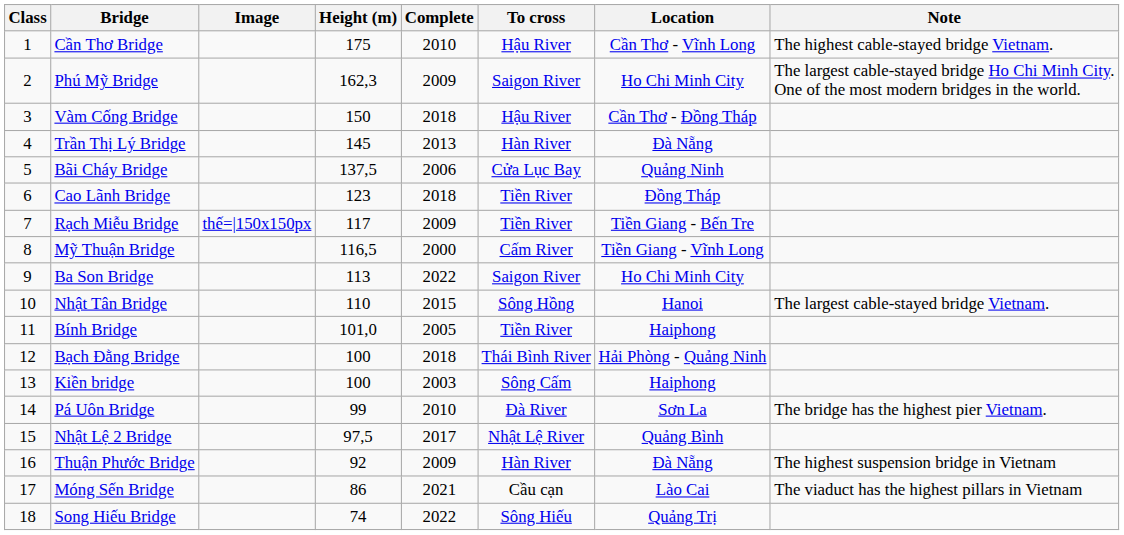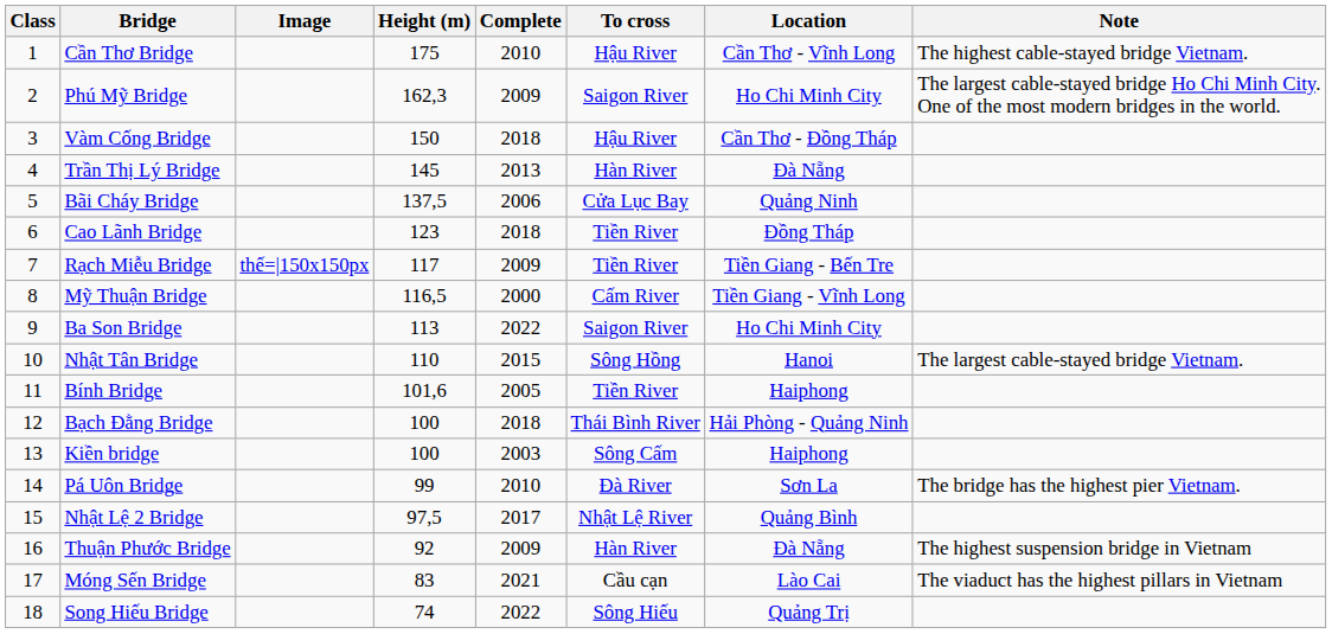 <table class="wikitable sortable">
 <tr>
 <th>Class</th>
 <th>Bridge</th>
 <th>Image</th>
 <th>Height (m)</th>
 <th>Complete</th>
 <th>To cross</th>
 <th>Location</th>
 <th>Note</th>
 </tr>
 <tr>
 <td align="center">1</td>
 <td><a href='#'>Cần Thơ Bridge</a></td>
 <td align="center"></td>
 <td align="center">175</td>
 <td align="center">2010</td>
 <td align="center"><a href='#'>Hậu River</a></td>
 <td align="center"><a href='#'>Cần Thơ</a> - <a href='#'>Vĩnh Long</a></td>
 <td>The highest cable-stayed bridge <a href='#'>Vietnam</a>.</td>
 </tr>
 <tr>
 <td align="center">2</td>
 <td><a href='#'>Phú Mỹ Bridge</a></td>
 <td align="center"></td>
 <td align="center">162,3</td>
 <td align="center">2009</td>
 <td align="center"><a href='#'>Saigon River</a></td>
 <td align="center"><a href='#'>Ho Chi Minh City</a></td>
 <td>The largest cable-stayed bridge <a href='#'>Ho Chi Minh City</a>.<br>One of the most modern bridges in the world.</td>
 </tr>
 <tr>
 <td align="center">3</td>
 <td><a href='#'>Vàm Cống Bridge</a></td>
 <td align="center"></td>
 <td align="center">150</td>
 <td align="center">2018</td>
 <td align="center"><a href='#'>Hậu River</a></td>
 <td align="center"><a href='#'>Cần Thơ</a> - <a href='#'>Đồng Tháp</a></td>
 <td></td>
 </tr>
 <tr>
 <td align="center">4</td>
 <td><a href='#'>Trần Thị Lý Bridge</a></td>
 <td align="center"></td>
 <td align="center">145</td>
 <td align="center">2013</td>
 <td align="center"><a href='#'>Hàn River</a></td>
 <td align="center"><a href='#'>Đà Nẵng</a></td>
 <td></td>
 </tr>
 <tr>
 <td align="center">5</td>
 <td><a href='#'>Bãi Cháy Bridge</a></td>
 <td align="center"></td>
 <td align="center">137,5</td>
 <td align="center">2006</td>
 <td align="center"><a href='#'>Cửa Lục Bay</a></td>
 <td align="center"><a href='#'>Quảng Ninh</a></td>
 <td></td>
 </tr>
 <tr>
 <td align="center">6</td>
 <td><a href='#'>Cao Lãnh Bridge</a></td>
 <td align="center"></td>
 <td align="center">123</td>
 <td align="center">2018</td>
 <td align="center"><a href='#'>Tiền River</a></td>
 <td align="center"><a href='#'>Đồng Tháp</a></td>
 <td></td>
 </tr>
 <tr>
 <td align="center">7</td>
 <td><a href='#'>Rạch Miễu Bridge</a></td>
 <td align="center"><a href='#'>thế=|150x150px</a></td>
 <td align="center">117</td>
 <td align="center">2009</td>
 <td align="center"><a href='#'>Tiền River</a></td>
 <td align="center"><a href='#'>Tiền Giang</a> - <a href='#'>Bến Tre</a></td>
 <td></td>
 </tr>
 <tr>
 <td align="center">8</td>
 <td><a href='#'>Mỹ Thuận Bridge</a></td>
 <td align="center"></td>
 <td align="center">116,5</td>
 <td align="center">2000</td>
 <td align="center"><a href='#'>Cấm River</a></td>
 <td align="center"><a href='#'>Tiền Giang</a> - <a href='#'>Vĩnh Long</a></td>
 <td></td>
 </tr>
 <tr>
 <td align="center">9</td>
 <td><a href='#'>Ba Son Bridge</a></td>
 <td align="center"></td>
 <td align="center">113</td>
 <td align="center">2022</td>
 <td align="center"><a href='#'>Saigon River</a></td>
 <td align="center"><a href='#'>Ho Chi Minh City</a></td>
 <td></td>
 </tr>
 <tr>
 <td align="center">10</td>
 <td><a href='#'>Nhật Tân Bridge</a></td>
 <td align="center"></td>
 <td align="center">110</td>
 <td align="center">2015</td>
 <td align="center"><a href='#'>Sông Hồng</a></td>
 <td align="center"><a href='#'>Hanoi</a></td>
 <td>The largest cable-stayed bridge <a href='#'>Vietnam</a>.</td>
 </tr>
 <tr>
 <td align="center">11</td>
 <td><a href='#'>Bính Bridge</a></td>
 <td align="center"></td>
-<td align="center">101,0</td>
+<td align="center">101,6</td>
 <td align="center">2005</td>
 <td align="center"><a href='#'>Tiền River</a></td>
 <td align="center"><a href='#'>Haiphong</a></td>
 <td></td>
 </tr>
 <tr>
 <td align="center">12</td>
 <td><a href='#'>Bạch Đằng Bridge</a></td>
 <td align="center"></td>
 <td align="center">100</td>
 <td align="center">2018</td>
 <td align="center"><a href='#'>Thái Bình River</a></td>
 <td align="center"><a href='#'>Hải Phòng</a> - <a href='#'>Quảng Ninh</a></td>
 <td></td>
 </tr>
 <tr>
 <td align="center">13</td>
 <td><a href='#'>Kiền bridge</a></td>
 <td align="center"></td>
 <td align="center">100</td>
 <td align="center">2003</td>
 <td align="center"><a href='#'>Sông Cấm</a></td>
 <td align="center"><a href='#'>Haiphong</a></td>
 <td></td>
 </tr>
 <tr>
 <td align="center">14</td>
 <td><a href='#'>Pá Uôn Bridge</a></td>
 <td align="center"></td>
 <td align="center">99</td>
 <td align="center">2010</td>
 <td align="center"><a href='#'>Đà River</a></td>
 <td align="center"><a href='#'>Sơn La</a></td>
 <td>The bridge has the highest pier <a href='#'>Vietnam</a>.</td>
 </tr>
 <tr>
 <td align="center">15</td>
 <td><a href='#'>Nhật Lệ 2 Bridge</a></td>
 <td align="center"></td>
 <td align="center">97,5</td>
 <td align="center">2017</td>
 <td align="center"><a href='#'>Nhật Lệ River</a></td>
 <td align="center"><a href='#'>Quảng Bình</a></td>
 <td></td>
 </tr>
 <tr>
 <td align="center">16</td>
 <td><a href='#'>Thuận Phước Bridge</a></td>
 <td align="center"></td>
 <td align="center">92</td>
 <td align="center">2009</td>
 <td align="center"><a href='#'>Hàn River</a></td>
 <td align="center"><a href='#'>Đà Nẵng</a></td>
 <td>The highest suspension bridge in Vietnam</td>
 </tr>
 <tr>
 <td align="center">17</td>
 <td><a href='#'>Móng Sến Bridge</a></td>
 <td align="center"></td>
-<td align="center">86</td>
+<td align="center">83</td>
 <td align="center">2021</td>
 <td align="center">Cầu cạn</td>
 <td align="center"><a href='#'>Lào Cai</a></td>
 <td>The viaduct has the highest pillars in Vietnam</td>
 </tr>
 <tr>
 <td align="center">18</td>
 <td><a href='#'>Song Hiếu Bridge</a></td>
 <td align="center"></td>
 <td align="center">74</td>
 <td align="center">2022</td>
 <td align="center"><a href='#'>Sông Hiếu</a></td>
 <td align="center"><a href='#'>Quảng Trị</a></td>
 <td></td>
 </tr>
 </table>
